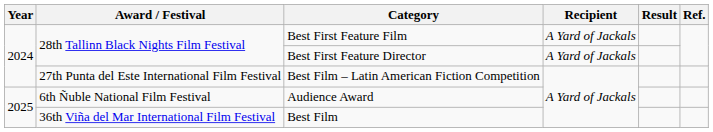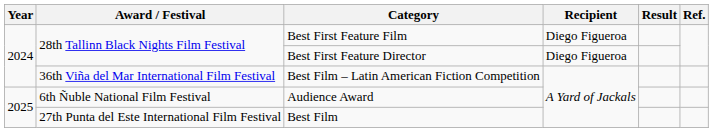 <table class="wikitable">
 <tr>
 <th>Year</th>
 <th>Award / Festival</th>
 <th>Category</th>
 <th>Recipient</th>
 <th>Result</th>
 <th>Ref.</th>
 </tr>
 <tr>
 <td rowspan="3">2024</td>
 <td rowspan="2">28th <a href='#'>Tallinn Black Nights Film Festival</a></td>
 <td>Best First Feature Film</td>
-<td><em>A Yard of Jackals</em></td>
+<td>Diego Figueroa</td>
 <td></td>
 <td rowspan="2"></td>
 </tr>
 <tr>
 <td>Best First Feature Director</td>
-<td><em>A Yard of Jackals</em></td>
+<td>Diego Figueroa</td>
 <td></td>
 </tr>
 <tr>
-<td>27th Punta del Este International Film Festival</td>
+<td>36th <a href='#'>Viña del Mar International Film Festival</a></td>
 <td>Best Film – Latin American Fiction Competition</td>
 <td rowspan="3"><em>A Yard of Jackals</em></td>
 <td></td>
 <td></td>
 </tr>
 <tr>
 <td rowspan="2">2025</td>
 <td>6th Ñuble National Film Festival</td>
 <td>Audience Award</td>
 <td></td>
 <td></td>
 </tr>
 <tr>
-<td>36th <a href='#'>Viña del Mar International Film Festival</a></td>
+<td>27th Punta del Este International Film Festival</td>
 <td>Best Film</td>
 <td></td>
 <td></td>
 </tr>
 </table>
